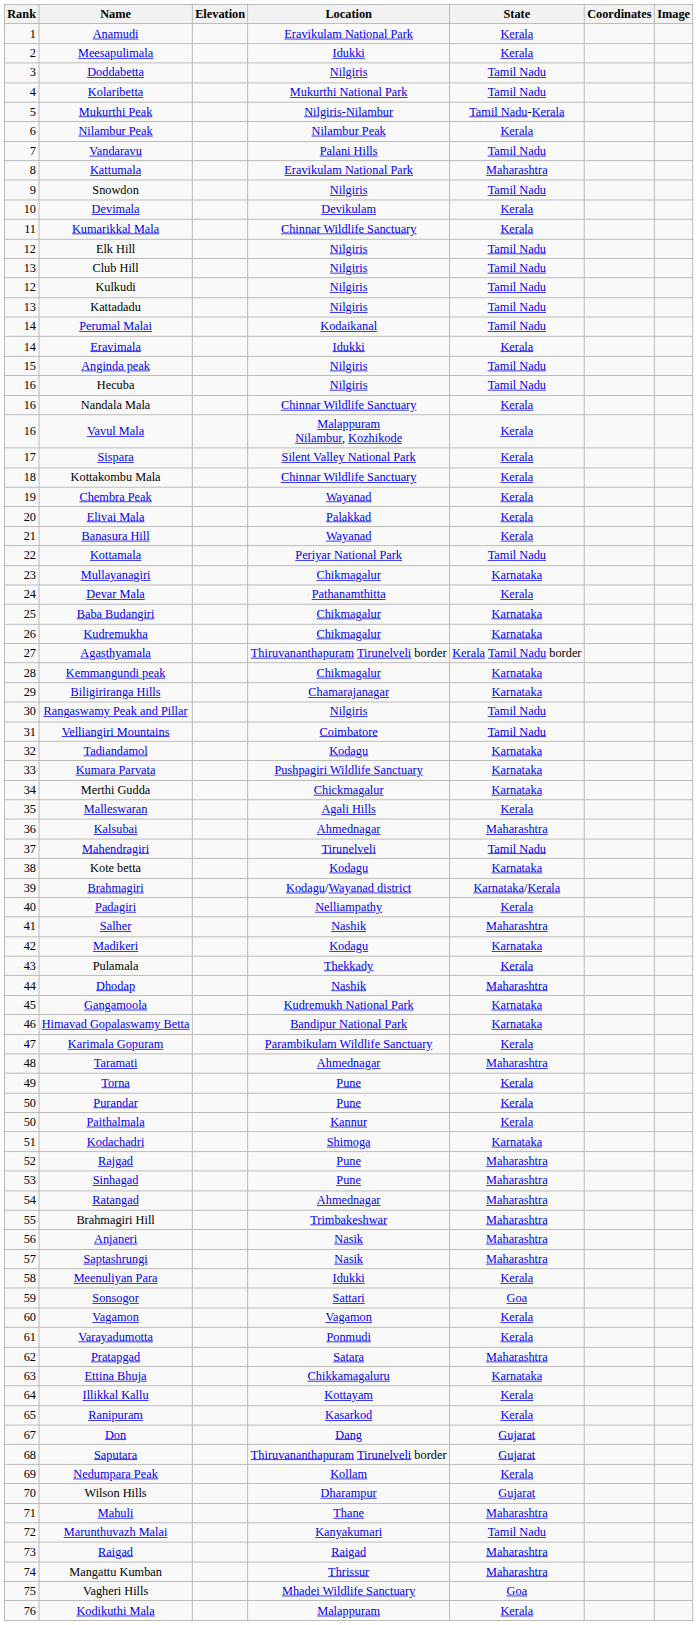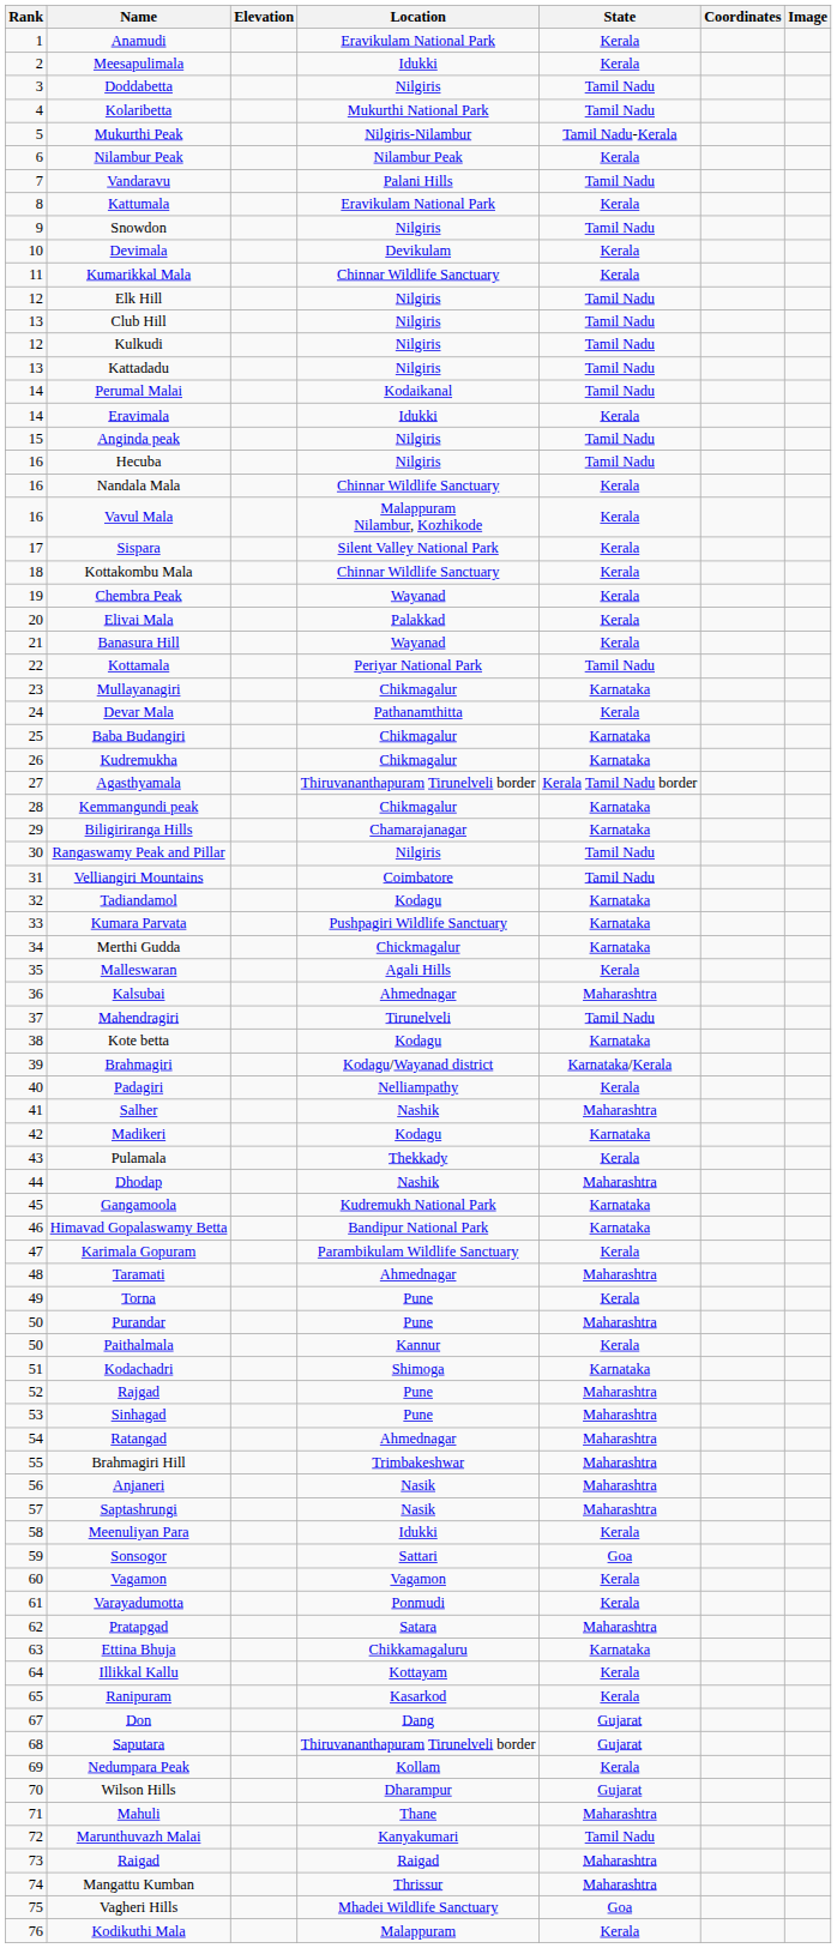 <table class="wikitable sortable" style="text-align:center;"style="font-size: 100%">
 <tr>
 <th>Rank</th>
 <th>Name</th>
 <th>Elevation</th>
 <th>Location</th>
 <th>State</th>
 <th>Coordinates</th>
 <th>Image</th>
 </tr>
 <tr>
 <td align="right">1</td>
 <td><a href='#'>Anamudi</a></td>
 <td align="right"></td>
 <td><a href='#'>Eravikulam National Park</a></td>
 <td><a href='#'>Kerala</a></td>
 <td></td>
 <td></td>
 </tr>
 <tr>
 <td align="right">2</td>
 <td><a href='#'>Meesapulimala</a></td>
 <td align="right"></td>
 <td><a href='#'>Idukki</a></td>
 <td><a href='#'>Kerala</a></td>
 <td></td>
 <td></td>
 </tr>
 <tr>
 <td align="right">3</td>
 <td><a href='#'>Doddabetta</a></td>
 <td align="right"></td>
 <td><a href='#'>Nilgiris</a></td>
 <td><a href='#'>Tamil Nadu</a></td>
 <td></td>
 <td></td>
 </tr>
 <tr>
 <td align="right">4</td>
 <td><a href='#'>Kolaribetta</a></td>
 <td align="right"></td>
 <td><a href='#'>Mukurthi National Park</a></td>
 <td><a href='#'>Tamil Nadu</a></td>
 <td></td>
 <td></td>
 </tr>
 <tr>
 <td align="right">5</td>
 <td><a href='#'>Mukurthi Peak</a></td>
 <td align="right"></td>
 <td><a href='#'>Nilgiris-Nilambur</a></td>
 <td><a href='#'>Tamil Nadu</a>-<a href='#'>Kerala</a></td>
 <td></td>
 <td></td>
 </tr>
 <tr>
 <td align="right">6</td>
 <td><a href='#'>Nilambur Peak</a></td>
 <td align="right"></td>
 <td><a href='#'>Nilambur Peak</a></td>
 <td><a href='#'>Kerala</a></td>
 <td></td>
 <td></td>
 </tr>
 <tr>
 <td align="right">7</td>
 <td><a href='#'>Vandaravu</a></td>
 <td align="right"></td>
 <td><a href='#'>Palani Hills</a></td>
 <td><a href='#'>Tamil Nadu</a></td>
 <td></td>
 <td></td>
 </tr>
 <tr>
 <td align="right">8</td>
 <td><a href='#'>Kattumala</a></td>
 <td align="right"></td>
 <td><a href='#'>Eravikulam National Park</a></td>
-<td><a href='#'>Maharashtra</a></td>
+<td><a href='#'>Kerala</a></td>
 <td></td>
 <td></td>
 </tr>
 <tr>
 <td align="right">9</td>
 <td>Snowdon</td>
 <td align="right"></td>
 <td><a href='#'>Nilgiris</a></td>
 <td><a href='#'>Tamil Nadu</a></td>
 <td></td>
 <td></td>
 </tr>
 <tr>
 <td align="right">10</td>
 <td><a href='#'>Devimala</a></td>
 <td align="right"></td>
 <td><a href='#'>Devikulam</a></td>
 <td><a href='#'>Kerala</a></td>
 <td></td>
 <td></td>
 </tr>
 <tr>
 <td align="right">11</td>
 <td><a href='#'>Kumarikkal Mala</a></td>
 <td align="right"></td>
 <td><a href='#'>Chinnar Wildlife Sanctuary</a></td>
 <td><a href='#'>Kerala</a></td>
 <td></td>
 <td></td>
 </tr>
 <tr>
 <td align="right">12</td>
 <td>Elk Hill</td>
 <td align="right"></td>
 <td><a href='#'>Nilgiris</a></td>
 <td><a href='#'>Tamil Nadu</a></td>
 <td></td>
 <td></td>
 </tr>
 <tr>
 <td align="right">13</td>
 <td>Club Hill</td>
 <td align="right"></td>
 <td><a href='#'>Nilgiris</a></td>
 <td><a href='#'>Tamil Nadu</a></td>
 <td></td>
 <td></td>
 </tr>
 <tr>
 <td align="right">12</td>
 <td>Kulkudi</td>
 <td align="right"></td>
 <td><a href='#'>Nilgiris</a></td>
 <td><a href='#'>Tamil Nadu</a></td>
 <td></td>
 <td></td>
 </tr>
 <tr>
 <td align="right">13</td>
 <td>Kattadadu</td>
 <td align="right"></td>
 <td><a href='#'>Nilgiris</a></td>
 <td><a href='#'>Tamil Nadu</a></td>
 <td></td>
 <td></td>
 </tr>
 <tr>
 <td align="right">14</td>
 <td><a href='#'>Perumal Malai</a></td>
 <td align="right"></td>
 <td><a href='#'>Kodaikanal</a></td>
 <td><a href='#'>Tamil Nadu</a></td>
 <td></td>
 <td></td>
 </tr>
 <tr>
 <td align="right">14</td>
 <td><a href='#'>Eravimala</a></td>
 <td align="right"></td>
 <td><a href='#'>Idukki</a></td>
 <td><a href='#'>Kerala</a></td>
 <td></td>
 <td></td>
 </tr>
 <tr>
 <td align="right">15</td>
 <td><a href='#'>Anginda peak</a></td>
 <td align="right"></td>
 <td><a href='#'>Nilgiris</a></td>
 <td><a href='#'>Tamil Nadu</a></td>
 <td></td>
 <td></td>
 </tr>
 <tr>
 <td align="right">16</td>
 <td>Hecuba</td>
 <td align="right"></td>
 <td><a href='#'>Nilgiris</a></td>
 <td><a href='#'>Tamil Nadu</a></td>
 <td></td>
 <td></td>
 </tr>
 <tr>
 <td align="right">16</td>
 <td>Nandala Mala</td>
 <td align="right"></td>
 <td><a href='#'>Chinnar Wildlife Sanctuary</a></td>
 <td><a href='#'>Kerala</a></td>
 <td></td>
 <td></td>
 </tr>
 <tr>
 <td align="right">16</td>
 <td><a href='#'>Vavul Mala</a></td>
 <td align="right"></td>
 <td><a href='#'>Malappuram</a><br><a href='#'>Nilambur</a>, <a href='#'>Kozhikode</a></td>
 <td><a href='#'>Kerala</a></td>
 <td></td>
 <td></td>
 </tr>
 <tr>
 <td align="right">17</td>
 <td><a href='#'>Sispara</a></td>
 <td align="right"></td>
 <td><a href='#'>Silent Valley National Park</a></td>
 <td><a href='#'>Kerala</a></td>
 <td></td>
 <td></td>
 </tr>
 <tr>
 <td align="right">18</td>
 <td>Kottakombu Mala</td>
 <td align="right"></td>
 <td><a href='#'>Chinnar Wildlife Sanctuary</a></td>
 <td><a href='#'>Kerala</a></td>
 <td></td>
 <td></td>
 </tr>
 <tr>
 <td align="right">19</td>
 <td><a href='#'>Chembra Peak</a></td>
 <td align="right"></td>
 <td><a href='#'>Wayanad</a></td>
 <td><a href='#'>Kerala</a></td>
 <td></td>
 <td></td>
 </tr>
 <tr>
 <td align="right">20</td>
 <td><a href='#'>Elivai Mala</a></td>
 <td align="right"></td>
 <td><a href='#'>Palakkad</a></td>
 <td><a href='#'>Kerala</a></td>
 <td></td>
 <td></td>
 </tr>
 <tr>
 <td align="right">21</td>
 <td><a href='#'>Banasura Hill</a></td>
 <td align="right"></td>
 <td><a href='#'>Wayanad</a></td>
 <td><a href='#'>Kerala</a></td>
 <td></td>
 <td></td>
 </tr>
 <tr>
 <td align="right">22</td>
 <td><a href='#'>Kottamala</a></td>
 <td align="right"></td>
 <td><a href='#'>Periyar National Park</a></td>
 <td><a href='#'>Tamil Nadu</a></td>
 <td></td>
 <td></td>
 </tr>
 <tr>
 <td align="right">23</td>
 <td><a href='#'>Mullayanagiri</a></td>
 <td align="right"></td>
 <td><a href='#'>Chikmagalur</a></td>
 <td><a href='#'>Karnataka</a></td>
 <td></td>
 <td></td>
 </tr>
 <tr>
 <td align="right">24</td>
 <td><a href='#'>Devar Mala</a></td>
 <td align="right"></td>
 <td><a href='#'>Pathanamthitta</a></td>
 <td><a href='#'>Kerala</a></td>
 <td></td>
 <td></td>
 </tr>
 <tr>
 <td align="right">25</td>
 <td><a href='#'>Baba Budangiri</a></td>
 <td align="right"></td>
 <td><a href='#'>Chikmagalur</a></td>
 <td><a href='#'>Karnataka</a></td>
 <td></td>
 <td></td>
 </tr>
 <tr>
 <td align="right">26</td>
 <td><a href='#'>Kudremukha</a></td>
 <td align="right"></td>
 <td><a href='#'>Chikmagalur</a></td>
 <td><a href='#'>Karnataka</a></td>
 <td></td>
 <td></td>
 </tr>
 <tr>
 <td align="right">27</td>
 <td><a href='#'>Agasthyamala</a></td>
 <td align="right"></td>
 <td><a href='#'>Thiruvananthapuram</a> <a href='#'>Tirunelveli</a> border</td>
 <td><a href='#'>Kerala</a> <a href='#'>Tamil Nadu</a> border</td>
 <td></td>
 <td></td>
 </tr>
 <tr>
 <td align="right">28</td>
 <td><a href='#'>Kemmangundi peak</a></td>
 <td align="right"></td>
 <td><a href='#'>Chikmagalur</a></td>
 <td><a href='#'>Karnataka</a></td>
 <td></td>
 <td></td>
 </tr>
 <tr>
 <td align="right">29</td>
 <td><a href='#'>Biligiriranga Hills</a></td>
 <td align="right"></td>
 <td><a href='#'>Chamarajanagar</a></td>
 <td><a href='#'>Karnataka</a></td>
 <td></td>
 <td></td>
 </tr>
 <tr>
 <td align="right">30</td>
 <td><a href='#'>Rangaswamy Peak and Pillar</a></td>
 <td align="right"></td>
 <td><a href='#'>Nilgiris</a></td>
 <td><a href='#'>Tamil Nadu</a></td>
 <td></td>
 <td></td>
 </tr>
 <tr>
 <td align="right">31</td>
 <td><a href='#'>Velliangiri Mountains</a></td>
 <td align="right"></td>
 <td><a href='#'>Coimbatore</a></td>
 <td><a href='#'>Tamil Nadu</a></td>
 <td></td>
 <td></td>
 </tr>
 <tr>
 <td align="right">32</td>
 <td><a href='#'>Tadiandamol</a></td>
 <td align="right"></td>
 <td><a href='#'>Kodagu</a></td>
 <td><a href='#'>Karnataka</a></td>
 <td></td>
 <td></td>
 </tr>
 <tr>
 <td align="right">33</td>
 <td><a href='#'>Kumara Parvata</a></td>
 <td align="right"></td>
 <td><a href='#'>Pushpagiri Wildlife Sanctuary</a></td>
 <td><a href='#'>Karnataka</a></td>
 <td></td>
 <td></td>
 </tr>
 <tr>
 <td align="right">34</td>
 <td>Merthi Gudda</td>
 <td align="right"></td>
 <td><a href='#'>Chickmagalur</a></td>
 <td><a href='#'>Karnataka</a></td>
 <td></td>
 <td></td>
 </tr>
 <tr>
 <td align="right">35</td>
 <td><a href='#'>Malleswaran</a></td>
 <td align="right"></td>
 <td><a href='#'>Agali Hills</a></td>
 <td><a href='#'>Kerala</a></td>
 <td></td>
 <td></td>
 </tr>
 <tr>
 <td align="right">36</td>
 <td><a href='#'>Kalsubai</a></td>
 <td align="right"></td>
 <td><a href='#'>Ahmednagar</a></td>
 <td><a href='#'>Maharashtra</a></td>
 <td></td>
 <td></td>
 </tr>
 <tr>
 <td align="right">37</td>
 <td><a href='#'>Mahendragiri</a></td>
 <td align="right"></td>
 <td><a href='#'>Tirunelveli</a></td>
 <td><a href='#'>Tamil Nadu</a></td>
 <td></td>
 <td></td>
 </tr>
 <tr>
 <td align="right">38</td>
 <td>Kote betta</td>
 <td align="right"></td>
 <td><a href='#'>Kodagu</a></td>
 <td><a href='#'>Karnataka</a></td>
 <td></td>
 <td></td>
 </tr>
 <tr>
 <td align="right">39</td>
 <td><a href='#'>Brahmagiri</a></td>
 <td align="right"></td>
 <td><a href='#'>Kodagu</a>/<a href='#'>Wayanad district</a></td>
 <td><a href='#'>Karnataka</a>/<a href='#'>Kerala</a></td>
 <td></td>
 <td></td>
 </tr>
 <tr>
 <td align="right">40</td>
 <td><a href='#'>Padagiri</a></td>
 <td align="right"></td>
 <td><a href='#'>Nelliampathy</a></td>
 <td><a href='#'>Kerala</a></td>
 <td></td>
 <td></td>
 </tr>
 <tr>
 <td align="right">41</td>
 <td><a href='#'>Salher</a></td>
 <td align="right"></td>
 <td><a href='#'>Nashik</a></td>
 <td><a href='#'>Maharashtra</a></td>
 <td></td>
 <td></td>
 </tr>
 <tr>
 <td align="right">42</td>
 <td><a href='#'>Madikeri</a></td>
 <td align="right"></td>
 <td><a href='#'>Kodagu</a></td>
 <td><a href='#'>Karnataka</a></td>
 <td></td>
 <td></td>
 </tr>
 <tr>
 <td align="right">43</td>
 <td>Pulamala</td>
 <td align="right"></td>
 <td><a href='#'>Thekkady</a></td>
 <td><a href='#'>Kerala</a></td>
 <td></td>
 <td></td>
 </tr>
 <tr>
 <td align="right">44</td>
 <td><a href='#'>Dhodap</a></td>
 <td align="right"></td>
 <td><a href='#'>Nashik</a></td>
 <td><a href='#'>Maharashtra</a></td>
 <td></td>
 <td></td>
 </tr>
 <tr>
 <td align="right">45</td>
 <td><a href='#'>Gangamoola</a></td>
 <td align="right"></td>
 <td><a href='#'>Kudremukh National Park</a></td>
 <td><a href='#'>Karnataka</a></td>
 <td></td>
 <td></td>
 </tr>
 <tr>
 <td align="right">46</td>
 <td><a href='#'>Himavad Gopalaswamy Betta</a></td>
 <td align="right"></td>
 <td><a href='#'>Bandipur National Park</a></td>
 <td><a href='#'>Karnataka</a></td>
 <td></td>
 <td></td>
 </tr>
 <tr>
 <td align="right">47</td>
 <td><a href='#'>Karimala Gopuram</a></td>
 <td align="right"></td>
 <td><a href='#'>Parambikulam Wildlife Sanctuary</a></td>
 <td><a href='#'>Kerala</a></td>
 <td></td>
 <td></td>
 </tr>
 <tr>
 <td align="right">48</td>
 <td><a href='#'>Taramati</a></td>
 <td align="right"></td>
 <td><a href='#'>Ahmednagar</a></td>
 <td><a href='#'>Maharashtra</a></td>
 <td></td>
 <td></td>
 </tr>
 <tr>
 <td align="right">49</td>
 <td><a href='#'>Torna</a></td>
 <td align="right"></td>
 <td><a href='#'>Pune</a></td>
 <td><a href='#'>Kerala</a></td>
 <td></td>
 <td></td>
 </tr>
 <tr>
 <td align="right">50</td>
 <td><a href='#'>Purandar</a></td>
 <td align="right"></td>
 <td><a href='#'>Pune</a></td>
-<td><a href='#'>Kerala</a></td>
+<td><a href='#'>Maharashtra</a></td>
 <td></td>
 <td></td>
 </tr>
 <tr>
 <td align="right">50</td>
 <td><a href='#'>Paithalmala</a></td>
 <td align="right"></td>
 <td><a href='#'>Kannur</a></td>
 <td><a href='#'>Kerala</a></td>
 <td></td>
 <td></td>
 </tr>
 <tr>
 <td align="right">51</td>
 <td><a href='#'>Kodachadri</a></td>
 <td align="right"></td>
 <td><a href='#'>Shimoga</a></td>
 <td><a href='#'>Karnataka</a></td>
 <td></td>
 <td></td>
 </tr>
 <tr>
 <td align="right">52</td>
 <td><a href='#'>Rajgad</a></td>
 <td align="right"></td>
 <td><a href='#'>Pune</a></td>
 <td><a href='#'>Maharashtra</a></td>
 <td></td>
 <td></td>
 </tr>
 <tr>
 <td align="right">53</td>
 <td><a href='#'>Sinhagad</a></td>
 <td align="right"></td>
 <td><a href='#'>Pune</a></td>
 <td><a href='#'>Maharashtra</a></td>
 <td></td>
 <td></td>
 </tr>
 <tr>
 <td align="right">54</td>
 <td><a href='#'>Ratangad</a></td>
 <td align="right"></td>
 <td><a href='#'>Ahmednagar</a></td>
 <td><a href='#'>Maharashtra</a></td>
 <td></td>
 <td></td>
 </tr>
 <tr>
 <td align="right">55</td>
 <td>Brahmagiri Hill</td>
 <td align="right"></td>
 <td><a href='#'>Trimbakeshwar</a></td>
 <td><a href='#'>Maharashtra</a></td>
 <td></td>
 <td></td>
 </tr>
 <tr>
 <td align="right">56</td>
 <td><a href='#'>Anjaneri</a></td>
 <td align="right"></td>
 <td><a href='#'>Nasik</a></td>
 <td><a href='#'>Maharashtra</a></td>
 <td></td>
 <td></td>
 </tr>
 <tr>
 <td align="right">57</td>
 <td><a href='#'>Saptashrungi</a></td>
 <td align="right"></td>
 <td><a href='#'>Nasik</a></td>
 <td><a href='#'>Maharashtra</a></td>
 <td></td>
 <td></td>
 </tr>
 <tr>
 <td align="right">58</td>
 <td><a href='#'>Meenuliyan Para</a></td>
 <td align="right"></td>
 <td><a href='#'>Idukki</a></td>
 <td><a href='#'>Kerala</a></td>
 <td></td>
 <td></td>
 </tr>
 <tr>
 <td align="right">59</td>
 <td><a href='#'>Sonsogor</a></td>
 <td align="right"></td>
 <td><a href='#'>Sattari</a></td>
 <td><a href='#'>Goa</a></td>
 <td></td>
 <td></td>
 </tr>
 <tr>
 <td align="right">60</td>
 <td><a href='#'>Vagamon</a></td>
 <td align="right"></td>
 <td><a href='#'>Vagamon</a></td>
 <td><a href='#'>Kerala</a></td>
 <td></td>
 <td></td>
 </tr>
 <tr>
 <td align="right">61</td>
 <td><a href='#'>Varayadumotta</a></td>
 <td align="right"></td>
 <td><a href='#'>Ponmudi</a></td>
 <td><a href='#'>Kerala</a></td>
 <td></td>
 <td></td>
 </tr>
 <tr>
 <td align="right">62</td>
 <td><a href='#'>Pratapgad</a></td>
 <td align="right"></td>
 <td><a href='#'>Satara</a></td>
 <td><a href='#'>Maharashtra</a></td>
 <td></td>
 <td></td>
 </tr>
 <tr>
 <td align="right">63</td>
 <td><a href='#'>Ettina Bhuja</a></td>
 <td align="right"></td>
 <td><a href='#'>Chikkamagaluru</a></td>
 <td><a href='#'>Karnataka</a></td>
 <td></td>
 <td></td>
 </tr>
 <tr>
 <td align="right">64</td>
 <td><a href='#'>Illikkal Kallu</a></td>
 <td align="right"></td>
 <td><a href='#'>Kottayam</a></td>
 <td><a href='#'>Kerala</a></td>
 <td></td>
 <td></td>
 </tr>
 <tr>
 <td align="right">65</td>
 <td><a href='#'>Ranipuram</a></td>
 <td align="right"></td>
 <td><a href='#'>Kasarkod</a></td>
 <td><a href='#'>Kerala</a></td>
 <td></td>
 <td></td>
 </tr>
 <tr>
 <td align="right">67</td>
 <td><a href='#'>Don</a></td>
 <td align="right"></td>
 <td><a href='#'>Dang</a></td>
 <td><a href='#'>Gujarat</a></td>
 <td></td>
 <td></td>
 </tr>
 <tr>
 <td align="right">68</td>
 <td><a href='#'>Saputara</a></td>
 <td align="right"></td>
 <td><a href='#'>Thiruvananthapuram</a> <a href='#'>Tirunelveli</a> border</td>
 <td><a href='#'>Gujarat</a></td>
 <td></td>
 <td></td>
 </tr>
 <tr>
 <td align="right">69</td>
 <td><a href='#'>Nedumpara Peak</a></td>
 <td align="right"></td>
 <td><a href='#'>Kollam</a></td>
 <td><a href='#'>Kerala</a></td>
 <td></td>
 <td></td>
 </tr>
 <tr>
 <td align="right">70</td>
 <td>Wilson Hills</td>
 <td align="right"></td>
 <td><a href='#'>Dharampur</a></td>
 <td><a href='#'>Gujarat</a></td>
 <td></td>
 <td></td>
 </tr>
 <tr>
 <td align="right">71</td>
 <td><a href='#'>Mahuli</a></td>
 <td align="right"></td>
 <td><a href='#'>Thane</a></td>
 <td><a href='#'>Maharashtra</a></td>
 <td></td>
 <td></td>
 </tr>
 <tr>
 <td align="right">72</td>
 <td><a href='#'>Marunthuvazh Malai</a></td>
 <td align="right"></td>
 <td><a href='#'>Kanyakumari</a></td>
 <td><a href='#'>Tamil Nadu</a></td>
 <td></td>
 <td></td>
 </tr>
 <tr>
 <td align="right">73</td>
 <td><a href='#'>Raigad</a></td>
 <td align="right"></td>
 <td><a href='#'>Raigad</a></td>
 <td><a href='#'>Maharashtra</a></td>
 <td></td>
 <td></td>
 </tr>
 <tr>
 <td align="right">74</td>
 <td>Mangattu Kumban</td>
 <td align="right"></td>
 <td><a href='#'>Thrissur</a></td>
 <td><a href='#'>Maharashtra</a></td>
 <td></td>
 <td></td>
 </tr>
 <tr>
 <td align="right">75</td>
 <td>Vagheri Hills</td>
 <td align="right"></td>
 <td><a href='#'>Mhadei Wildlife Sanctuary</a></td>
 <td><a href='#'>Goa</a></td>
 <td></td>
 <td></td>
 </tr>
 <tr>
 <td align="right">76</td>
 <td><a href='#'>Kodikuthi Mala</a></td>
 <td align="right"></td>
 <td><a href='#'>Malappuram</a></td>
 <td><a href='#'>Kerala</a></td>
 <td></td>
 <td></td>
 </tr>
 </table>
